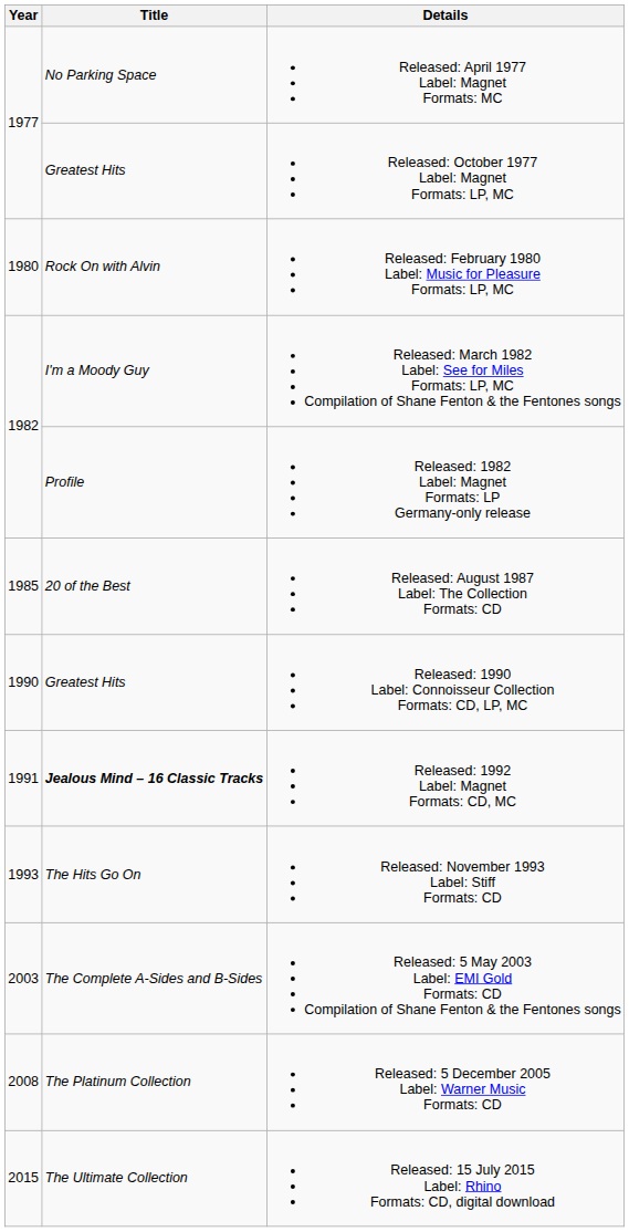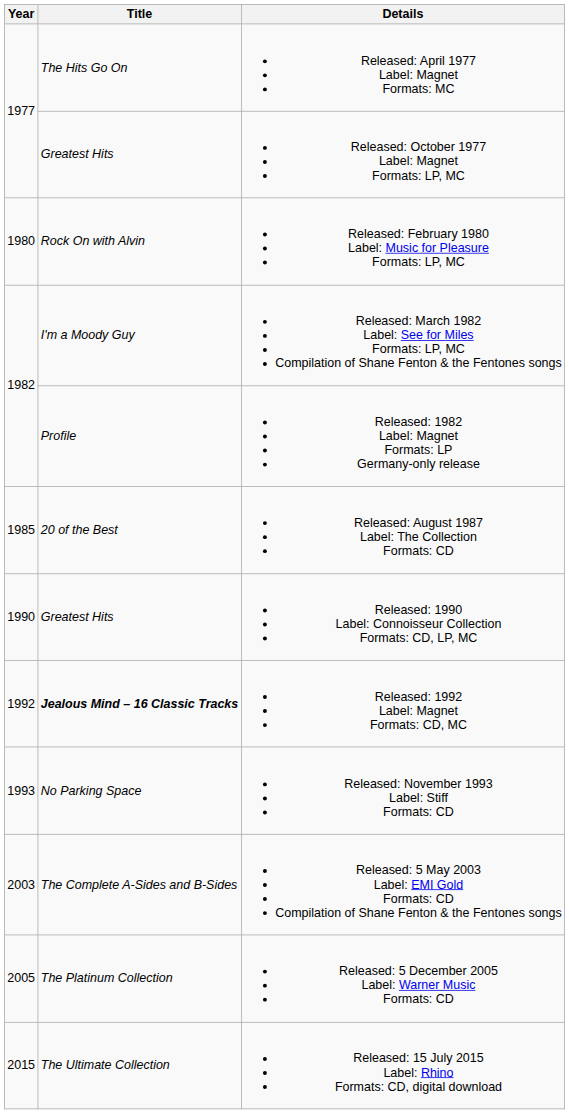 <table class="wikitable" style="text-align:center">
 <tr>
 <th>Year</th>
 <th>Title</th>
 <th>Details</th>
 </tr>
 <tr>
 <td rowspan="2">1977</td>
-<td align="left"><em>No Parking Space</em></td>
+<td align="left"><em>The Hits Go On</em></td>
 <td><br><ul><li>Released: April 1977</li><li>Label: Magnet</li><li>Formats: MC</li></ul></td>
 </tr>
 <tr>
 <td align="left"><em>Greatest Hits</em></td>
 <td><br><ul><li>Released: October 1977</li><li>Label: Magnet</li><li>Formats: LP, MC</li></ul></td>
 </tr>
 <tr>
 <td>1980</td>
 <td align="left"><em>Rock On with Alvin</em></td>
 <td><br><ul><li>Released: February 1980</li><li>Label: <a href='#'>Music for Pleasure</a></li><li>Formats: LP, MC</li></ul></td>
 </tr>
 <tr>
 <td rowspan="2">1982</td>
 <td align="left"><em>I'm a Moody Guy</em></td>
 <td><br><ul><li>Released: March 1982</li><li>Label: <a href='#'>See for Miles</a></li><li>Formats: LP, MC</li><li>Compilation of Shane Fenton & the Fentones songs</li></ul></td>
 </tr>
 <tr>
 <td align="left"><em>Profile</em></td>
 <td><br><ul><li>Released: 1982</li><li>Label: Magnet</li><li>Formats: LP</li><li>Germany-only release</li></ul></td>
 </tr>
 <tr>
 <td>1985</td>
 <td align="left"><em>20 of the Best</em></td>
 <td><br><ul><li>Released: August 1987</li><li>Label: The Collection</li><li>Formats: CD</li></ul></td>
 </tr>
 <tr>
 <td>1990</td>
 <td align="left"><em>Greatest Hits</em></td>
 <td><br><ul><li>Released: 1990</li><li>Label: Connoisseur Collection</li><li>Formats: CD, LP, MC</li></ul></td>
 </tr>
 <tr>
-<td>1991</td>
+<td>1992</td>
 <td align="left"><strong><em>Jealous Mind – 16 Classic Tracks</em></strong></td>
 <td><br><ul><li>Released: 1992</li><li>Label: Magnet</li><li>Formats: CD, MC</li></ul></td>
 </tr>
 <tr>
 <td>1993</td>
-<td align="left"><em>The Hits Go On</em></td>
+<td align="left"><em>No Parking Space</em></td>
 <td><br><ul><li>Released: November 1993</li><li>Label: Stiff</li><li>Formats: CD</li></ul></td>
 </tr>
 <tr>
 <td>2003</td>
 <td align="left"><em>The Complete A-Sides and B-Sides</em></td>
 <td><br><ul><li>Released: 5 May 2003</li><li>Label: <a href='#'>EMI Gold</a></li><li>Formats: CD</li><li>Compilation of Shane Fenton & the Fentones songs</li></ul></td>
 </tr>
 <tr>
-<td>2008</td>
+<td>2005</td>
 <td align="left"><em>The Platinum Collection</em></td>
 <td><br><ul><li>Released: 5 December 2005</li><li>Label: <a href='#'>Warner Music</a></li><li>Formats: CD</li></ul></td>
 </tr>
 <tr>
 <td>2015</td>
 <td align="left"><em>The Ultimate Collection</em></td>
 <td><br><ul><li>Released: 15 July 2015</li><li>Label: <a href='#'>Rhino</a></li><li>Formats: CD, digital download</li></ul></td>
 </tr>
 </table>
